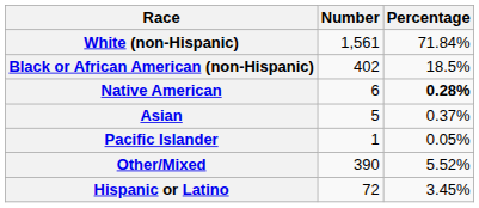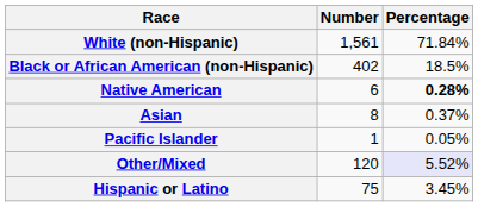 <table class="wikitable" style="text-align:right">
 <tr>
 <th scope="col">Race</th>
 <th scope="col">Number</th>
 <th scope="col">Percentage</th>
 </tr>
 <tr>
 <th scope="row"><a href='#'>White</a> (non-Hispanic)</th>
 <td>1,561</td>
 <td>71.84%</td>
 </tr>
 <tr>
 <th scope="row"><a href='#'>Black or African American</a> (non-Hispanic)</th>
 <td>402</td>
 <td>18.5%</td>
 </tr>
 <tr>
 <th scope="row"><a href='#'>Native American</a></th>
 <td>6</td>
 <td><strong>0.28%</strong></td>
 </tr>
 <tr>
 <th scope="row"><a href='#'>Asian</a></th>
-<td>5</td>
+<td>8</td>
 <td>0.37%</td>
 </tr>
 <tr>
 <th scope="row"><a href='#'>Pacific Islander</a></th>
 <td>1</td>
 <td>0.05%</td>
 </tr>
 <tr>
 <th scope="row"><a href='#'>Other/Mixed</a></th>
-<td>390</td>
-<td>5.52%</td>
+<td>120</td>
+<td style="background: lavender;">5.52%</td>
 </tr>
 <tr>
 <th scope="row"><a href='#'>Hispanic</a> or <a href='#'>Latino</a></th>
-<td>72</td>
+<td>75</td>
 <td>3.45%</td>
 </tr>
 </table>
